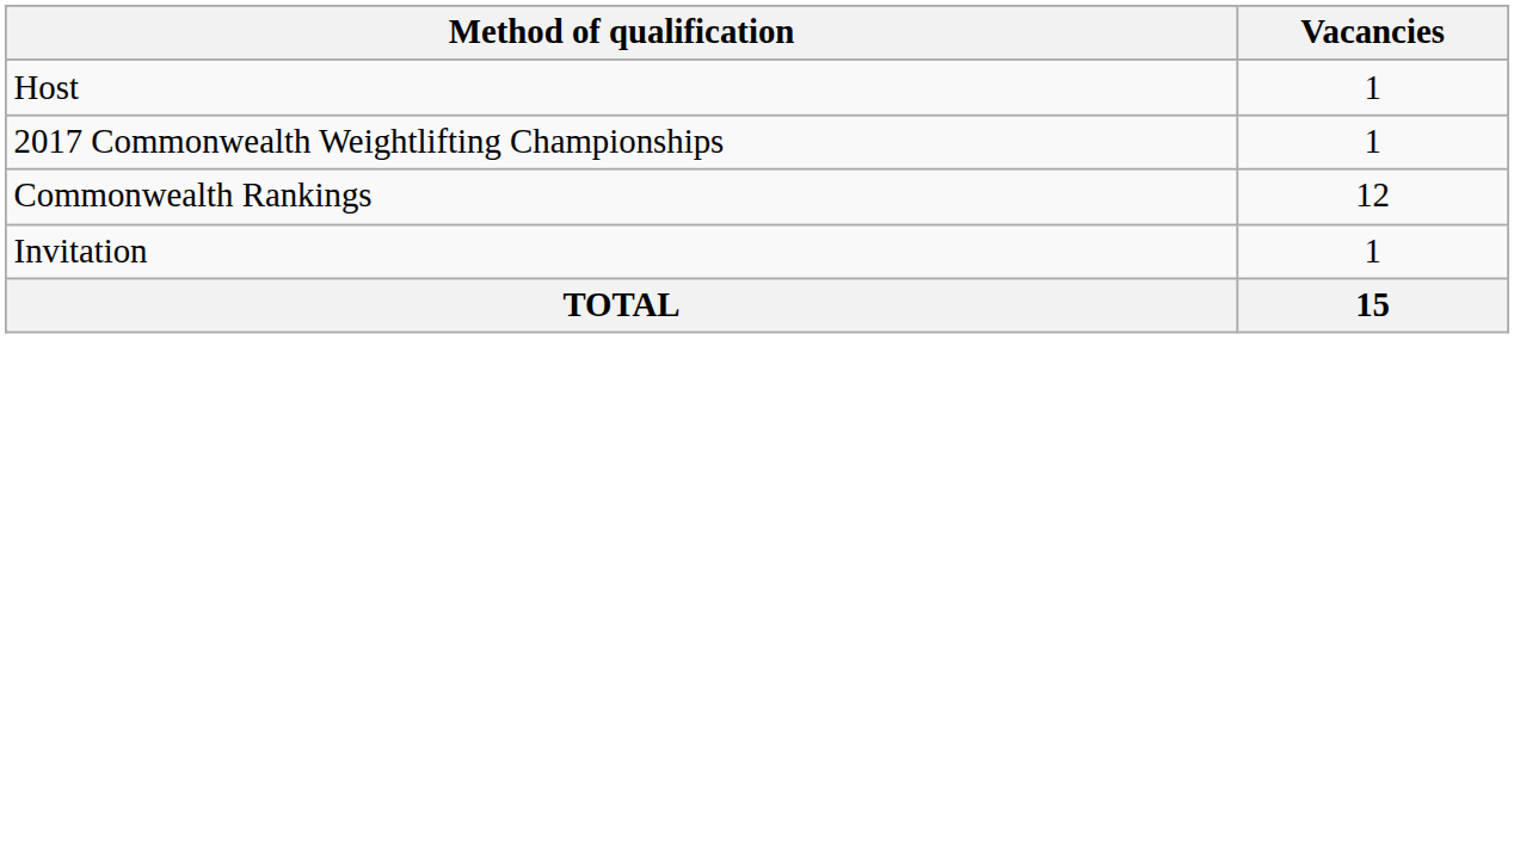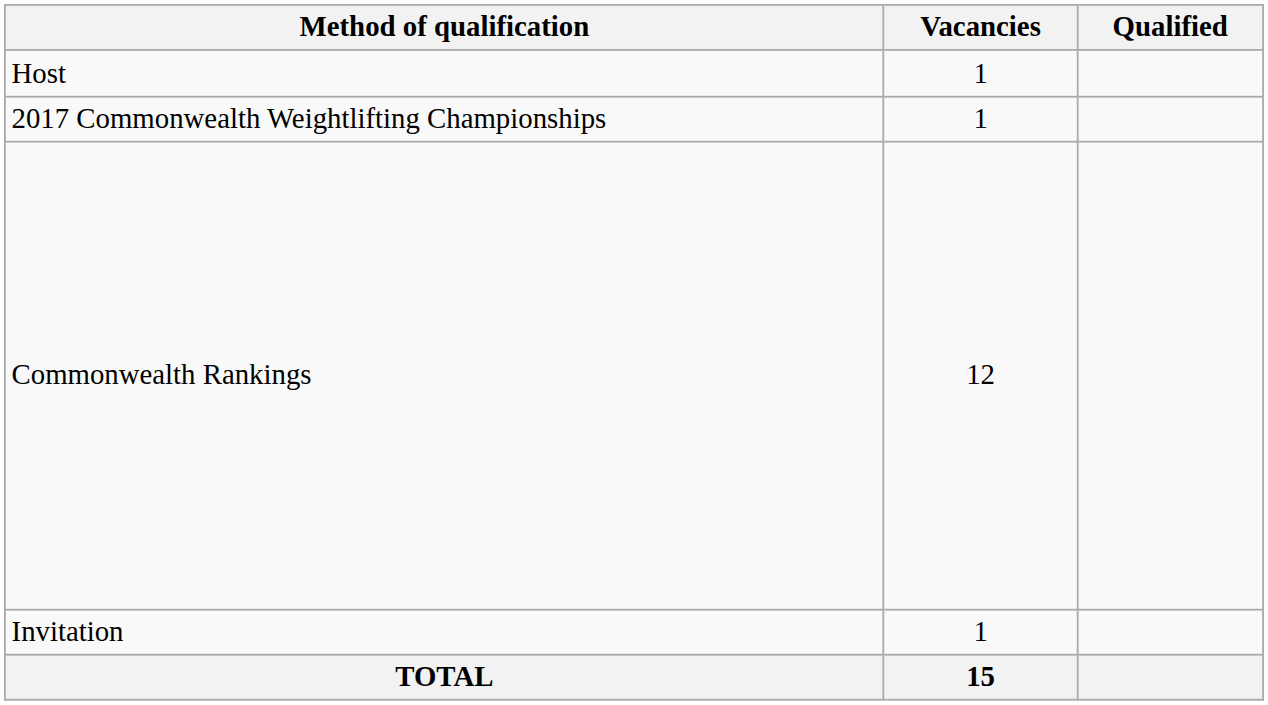 <table class = "wikitable" width=700>
 <tr>
 <th>Method of qualification</th>
 <th>Vacancies</th>
+<th>Qualified</th>
 </tr>
 <tr>
 <td>Host</td>
 <td align="center">1</td>
+<td></td>
 </tr>
 <tr>
 <td>2017 Commonwealth Weightlifting Championships</td>
 <td align="center">1</td>
+<td></td>
 </tr>
 <tr>
 <td>Commonwealth Rankings</td>
 <td align="center">12</td>
+<td><s></s><br><br><br><br><br><br><br><s></s><br><br><br><br><s></s><br><br><br></td>
 </tr>
 <tr>
 <td>Invitation</td>
 <td align="center">1</td>
+<td></td>
 </tr>
 <tr>
 <th>TOTAL</th>
 <th>15</th>
+<th></th>
 </tr>
 </table>
